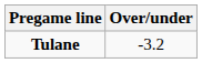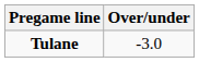 <table class="wikitable" style="margin-right: auto; margin-right: auto; border: none;">
 <tr align="center">
 <th style=>Pregame line</th>
 <th style=>Over/under</th>
 </tr>
 <tr align="center">
 <td><strong>Tulane</strong></td>
-<td>-3.2</td>
+<td>-3.0</td>
 </tr>
 </table>
